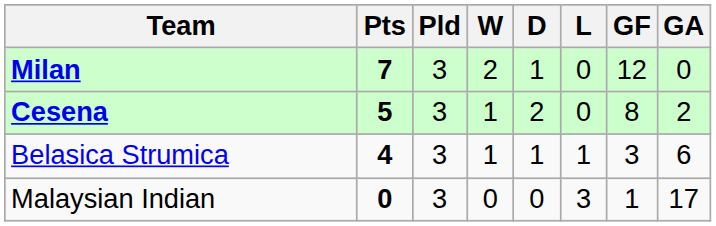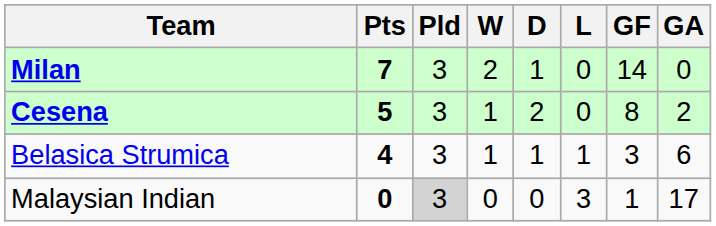 <table class="wikitable" style="text-align:center;">
 <tr>
 <th width=200>Team</th>
 <th width=20>Pts</th>
 <th width=20>Pld</th>
 <th width=20>W</th>
 <th width=20>D</th>
 <th width=20>L</th>
 <th width=20>GF</th>
 <th width=20>GA</th>
 </tr>
 <tr style="background:#ccffcc">
 <td style="text-align:left">  <strong><a href='#'>Milan</a></strong></td>
 <td><strong>7</strong></td>
 <td>3</td>
 <td>2</td>
 <td>1</td>
 <td>0</td>
-<td>12</td>
+<td>14</td>
 <td>0</td>
 </tr>
 <tr style="background:#ccffcc">
 <td style="text-align:left">  <strong><a href='#'>Cesena</a></strong></td>
 <td><strong>5</strong></td>
 <td>3</td>
 <td>1</td>
 <td>2</td>
 <td>0</td>
 <td>8</td>
 <td>2</td>
 </tr>
 <tr>
 <td style="text-align:left"> <a href='#'>Belasica Strumica</a></td>
 <td><strong>4</strong></td>
 <td>3</td>
 <td>1</td>
 <td>1</td>
 <td>1</td>
 <td>3</td>
 <td>6</td>
 </tr>
 <tr>
 <td style="text-align:left"> Malaysian Indian</td>
 <td><strong>0</strong></td>
-<td>3</td>
+<td style="background: lightgrey;">3</td>
 <td>0</td>
 <td>0</td>
 <td>3</td>
 <td>1</td>
 <td>17</td>
 </tr>
 </table>
